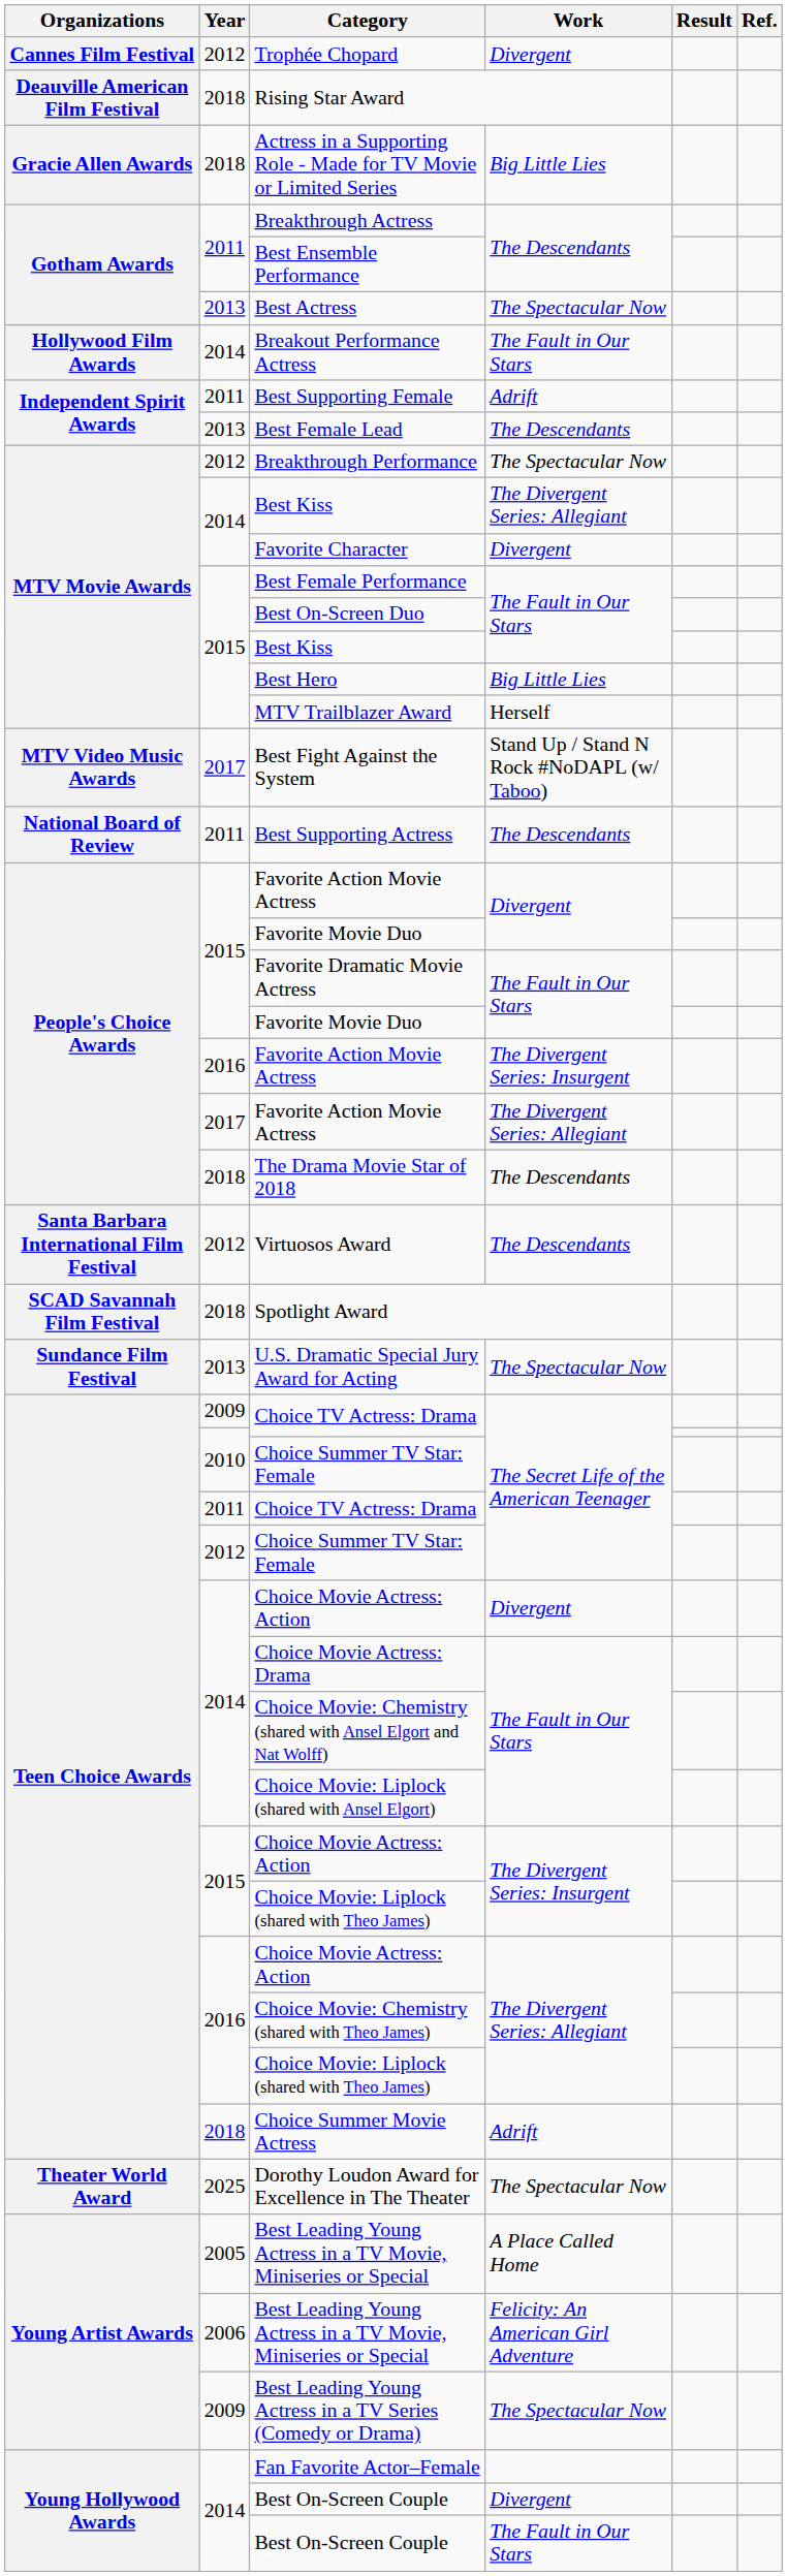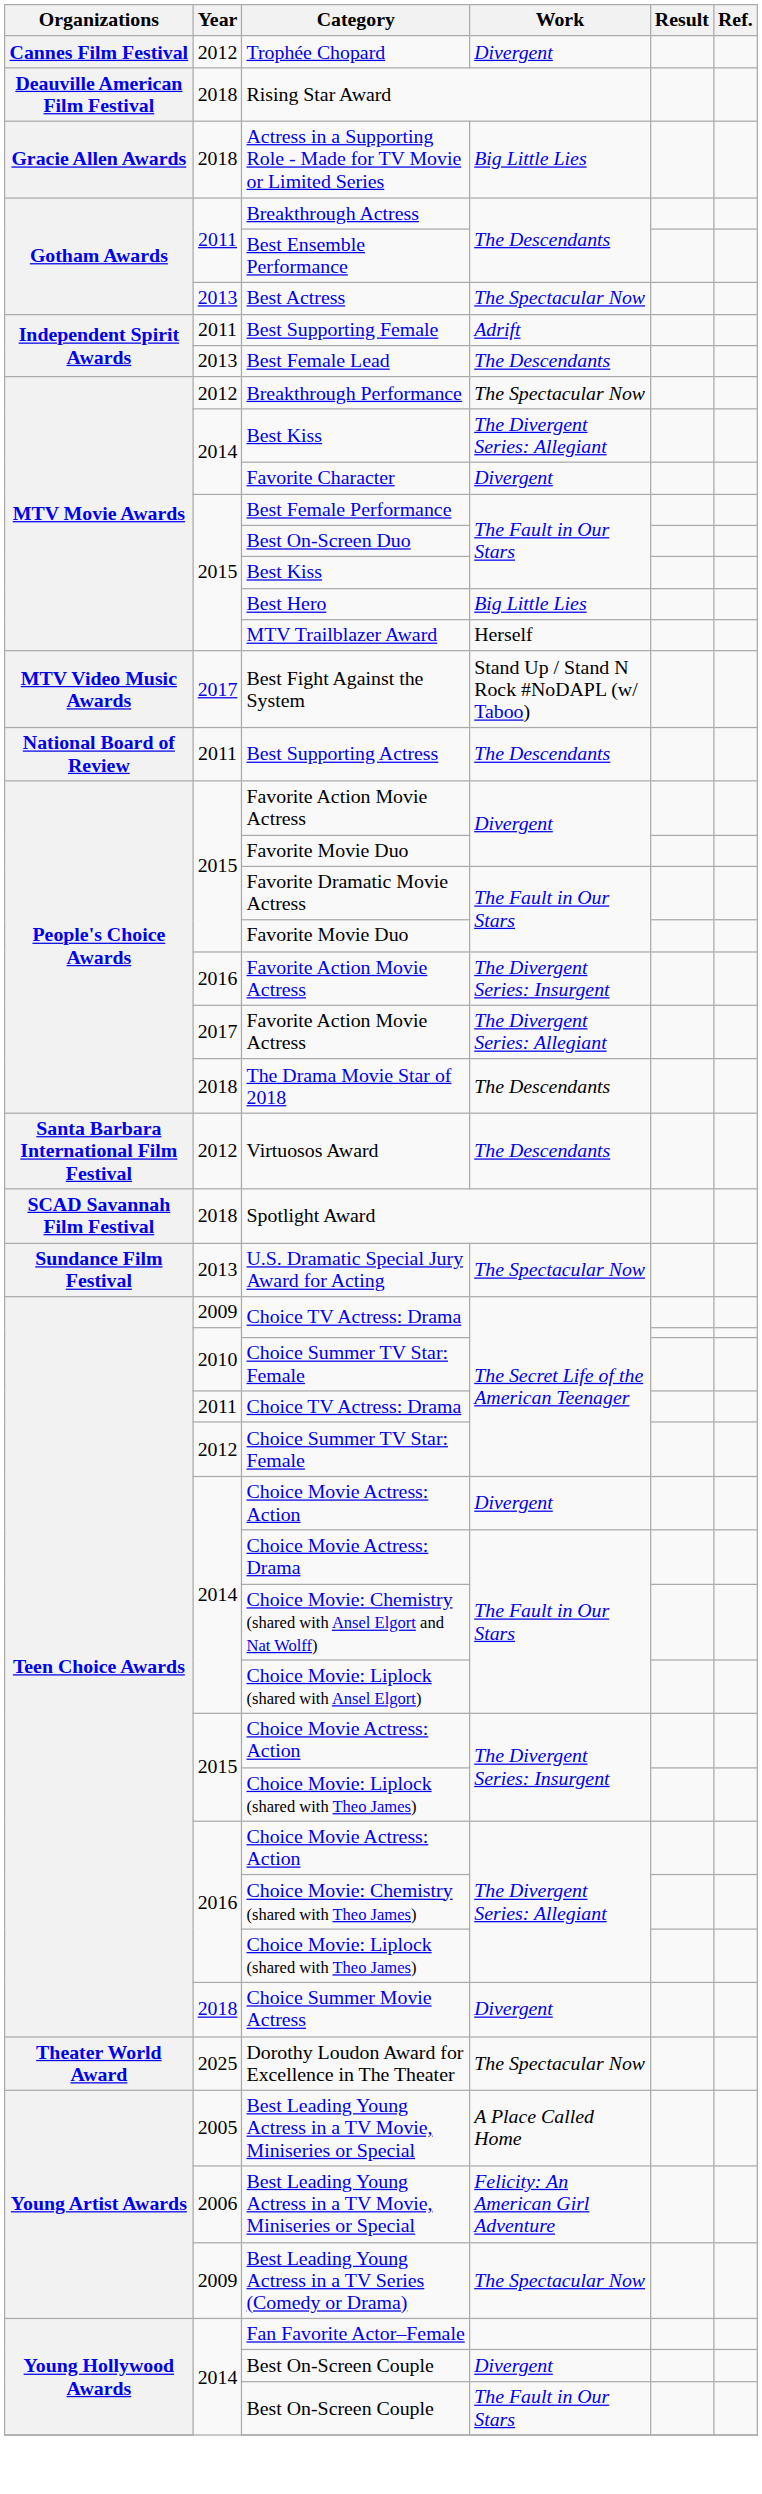 <table class="wikitable sortable plainrowheaders">
 <tr>
 <th>Organizations</th>
 <th>Year</th>
 <th>Category</th>
 <th>Work</th>
 <th>Result</th>
 <th class="unsortable">Ref.</th>
 </tr>
 <tr>
 <th rowspan="1" scope="row"><a href='#'>Cannes Film Festival</a></th>
 <td style="text-align:center;">2012</td>
 <td><a href='#'>Trophée Chopard</a></td>
 <td><em><a href='#'>Divergent</a></em></td>
 <td></td>
 <td style="text-align:center;"></td>
 </tr>
 <tr>
 <th rowspan="1" scope="row"><a href='#'>Deauville American Film Festival</a></th>
 <td style="text-align:center;">2018</td>
 <td colspan=2>Rising Star Award</td>
 <td></td>
 <td style="text-align:center;"></td>
 </tr>
 <tr>
 <th rowspan="1" scope="row"><a href='#'>Gracie Allen Awards</a></th>
 <td style="text-align:center;">2018</td>
 <td><a href='#'>Actress in a Supporting Role - Made for TV Movie or Limited Series</a></td>
 <td><em><a href='#'>Big Little Lies</a></em></td>
 <td></td>
 <td style="text-align:center;"></td>
 </tr>
 <tr>
 <th rowspan="3" scope="row"><a href='#'>Gotham Awards</a></th>
 <td style="text-align:center;", rowspan="2"><a href='#'>2011</a></td>
 <td><a href='#'>Breakthrough Actress</a></td>
 <td rowspan="2"><em><a href='#'>The Descendants</a></em></td>
 <td></td>
 <td style="text-align:center;"></td>
 </tr>
 <tr>
 <td><a href='#'>Best Ensemble Performance</a></td>
 <td></td>
 <td style="text-align:center;"></td>
 </tr>
 <tr>
 <td style="text-align:center;"><a href='#'>2013</a></td>
 <td><a href='#'>Best Actress</a></td>
 <td><em><a href='#'>The Spectacular Now</a></em></td>
-<td></td>
-<td style="text-align:center;"></td>
-</tr>
-<tr>
-<th rowspan="1" scope="row"><a href='#'>Hollywood Film Awards</a></th>
-<td style="text-align:center;">2014</td>
-<td><a href='#'>Breakout Performance Actress</a></td>
-<td><em><a href='#'>The Fault in Our Stars</a></em></td>
 <td></td>
 <td style="text-align:center;"></td>
 </tr>
 <tr>
 <th rowspan="2" scope="row"><a href='#'>Independent Spirit Awards</a></th>
 <td style="text-align:center;">2011</td>
 <td><a href='#'>Best Supporting Female</a></td>
 <td><em><a href='#'>Adrift</a></em></td>
 <td></td>
 <td style="text-align:center;"></td>
 </tr>
 <tr>
 <td style="text-align:center;">2013</td>
 <td><a href='#'>Best Female Lead</a></td>
 <td><em><a href='#'>The Descendants</a></em></td>
 <td></td>
 <td style="text-align:center;"></td>
 </tr>
 <tr>
 <th rowspan="8" scope="row"><a href='#'>MTV Movie Awards</a></th>
 <td style="text-align:center;">2012</td>
 <td><a href='#'>Breakthrough Performance</a></td>
 <td><em>The Spectacular Now</em></td>
 <td></td>
 <td style="text-align:center;"></td>
 </tr>
 <tr>
 <td style="text-align:center;", rowspan="2">2014</td>
 <td><a href='#'>Best Kiss</a> </td>
 <td><em><a href='#'>The Divergent Series: Allegiant</a></em></td>
 <td></td>
 <td style="text-align:center;"></td>
 </tr>
 <tr>
 <td><a href='#'>Favorite Character</a></td>
 <td><em><a href='#'>Divergent</a></em></td>
 <td></td>
 <td style="text-align:center;"></td>
 </tr>
 <tr>
 <td style="text-align:center;", rowspan="5">2015</td>
 <td><a href='#'>Best Female Performance</a></td>
 <td rowspan="3"><em><a href='#'>The Fault in Our Stars</a></em></td>
 <td></td>
 <td style="text-align:center;"></td>
 </tr>
 <tr>
 <td><a href='#'>Best On-Screen Duo</a> </td>
 <td></td>
 <td style="text-align:center;"></td>
 </tr>
 <tr>
 <td><a href='#'>Best Kiss</a></td>
 <td></td>
 <td style="text-align:center;"></td>
 </tr>
 <tr>
 <td><a href='#'>Best Hero</a></td>
 <td><em><a href='#'>Big Little Lies</a></em></td>
 <td></td>
 <td style="text-align:center;"></td>
 </tr>
 <tr>
 <td><a href='#'>MTV Trailblazer Award</a></td>
 <td>Herself</td>
 <td></td>
 <td style="text-align:center;"></td>
 </tr>
 <tr>
 <th rowspan="1" scope="row"><a href='#'>MTV Video Music Awards</a></th>
 <td style="text-align:center;"><a href='#'>2017</a></td>
 <td>Best Fight Against the System</td>
 <td>Stand Up / Stand N Rock #NoDAPL (w/ <a href='#'>Taboo</a>)</td>
 <td></td>
 <td style="text-align:center;"></td>
 </tr>
 <tr>
 <th rowspan="1" scope="row"><a href='#'>National Board of Review</a></th>
 <td style="text-align:center;">2011</td>
 <td><a href='#'>Best Supporting Actress</a></td>
 <td rowspan="1"><em><a href='#'>The Descendants</a></em></td>
 <td></td>
 <td style="text-align:center;"></td>
 </tr>
 <tr>
 <th rowspan="7" scope="row"><a href='#'>People's Choice Awards</a></th>
 <td style="text-align:center;", rowspan=4>2015</td>
 <td>Favorite Action Movie Actress</td>
 <td rowspan=2><em><a href='#'>Divergent</a></em></td>
 <td></td>
 <td style="text-align:center;"></td>
 </tr>
 <tr>
 <td>Favorite Movie Duo </td>
 <td></td>
 <td style="text-align:center;"></td>
 </tr>
 <tr>
 <td>Favorite Dramatic Movie Actress</td>
 <td rowspan=2><em><a href='#'>The Fault in Our Stars</a></em></td>
 <td></td>
 <td style="text-align:center;"></td>
 </tr>
 <tr>
 <td>Favorite Movie Duo </td>
 <td></td>
 <td style="text-align:center;"></td>
 </tr>
 <tr>
 <td style="text-align:center;">2016</td>
 <td><a href='#'>Favorite Action Movie Actress</a></td>
 <td><em><a href='#'>The Divergent Series: Insurgent</a></em></td>
 <td></td>
 <td style="text-align:center;"></td>
 </tr>
 <tr>
 <td style="text-align:center;">2017</td>
 <td>Favorite Action Movie Actress</td>
 <td><em><a href='#'>The Divergent Series: Allegiant</a></em></td>
 <td></td>
 <td style="text-align:center;"></td>
 </tr>
 <tr>
 <td style="text-align:center;">2018</td>
 <td><a href='#'>The Drama Movie Star of 2018</a></td>
 <td><em>The Descendants</em></td>
 <td></td>
 <td style="text-align:center;"></td>
 </tr>
 <tr>
 <th rowspan="1" scope="row"><a href='#'>Santa Barbara International Film Festival</a></th>
 <td style="text-align:center;">2012</td>
 <td>Virtuosos Award</td>
 <td><em><a href='#'>The Descendants</a></em></td>
 <td></td>
 <td style="text-align:center;"></td>
 </tr>
 <tr>
 <th rowspan="1" scope="row"><a href='#'>SCAD Savannah Film Festival</a></th>
 <td style="text-align:center;">2018</td>
 <td colspan=2>Spotlight Award</td>
 <td></td>
 <td style="text-align:center;"></td>
 </tr>
 <tr>
 <th rowspan="1" scope="row"><a href='#'>Sundance Film Festival</a></th>
 <td style="text-align:center;">2013</td>
 <td><a href='#'>U.S. Dramatic Special Jury Award for Acting</a></td>
 <td><em><a href='#'>The Spectacular Now</a></em> </td>
 <td></td>
 <td style="text-align:center;"></td>
 </tr>
 <tr>
 <th rowspan="15" scope="row"><a href='#'>Teen Choice Awards</a></th>
 <td style="text-align:center;">2009</td>
 <td rowspan="2"><a href='#'>Choice TV Actress: Drama</a></td>
 <td rowspan="5"><em><a href='#'>The Secret Life of the American Teenager</a></em></td>
 <td></td>
 <td style="text-align:center;"></td>
 </tr>
 <tr>
 <td style="text-align:center;", rowspan="2">2010</td>
 <td></td>
 <td style="text-align:center;"></td>
 </tr>
 <tr>
 <td><a href='#'>Choice Summer TV Star: Female</a></td>
 <td></td>
 <td style="text-align:center;"></td>
 </tr>
 <tr>
 <td style="text-align:center;">2011</td>
 <td><a href='#'>Choice TV Actress: Drama</a></td>
 <td></td>
 <td style="text-align:center;"></td>
 </tr>
 <tr>
 <td style="text-align:center;">2012</td>
 <td><a href='#'>Choice Summer TV Star: Female</a></td>
 <td></td>
 <td style="text-align:center;"></td>
 </tr>
 <tr>
 <td style="text-align:center;", rowspan="4">2014</td>
 <td><a href='#'>Choice Movie Actress: Action</a></td>
 <td><em><a href='#'>Divergent</a></em></td>
 <td></td>
 <td></td>
 </tr>
 <tr>
 <td><a href='#'>Choice Movie Actress: Drama</a></td>
 <td rowspan="3"><em><a href='#'>The Fault in Our Stars</a></em></td>
 <td></td>
 <td></td>
 </tr>
 <tr>
 <td><a href='#'>Choice Movie: Chemistry</a> <small>(shared with <a href='#'>Ansel Elgort</a> and <a href='#'>Nat Wolff</a>)</small></td>
 <td></td>
 <td></td>
 </tr>
 <tr>
 <td><a href='#'>Choice Movie: Liplock</a> <small>(shared with <a href='#'>Ansel Elgort</a>)</small></td>
 <td></td>
 <td></td>
 </tr>
 <tr>
 <td style="text-align:center;", rowspan="2">2015</td>
 <td><a href='#'>Choice Movie Actress: Action</a></td>
 <td rowspan="2"><em><a href='#'>The Divergent Series: Insurgent</a></em></td>
 <td></td>
 <td style="text-align:center;"></td>
 </tr>
 <tr>
 <td><a href='#'>Choice Movie: Liplock</a> <small>(shared with <a href='#'>Theo James</a>)</small></td>
 <td></td>
 <td style="text-align:center;"></td>
 </tr>
 <tr>
 <td style="text-align:center;", rowspan="3">2016</td>
 <td><a href='#'>Choice Movie Actress: Action</a></td>
 <td rowspan="3"><em><a href='#'>The Divergent Series: Allegiant</a></em></td>
 <td></td>
 <td></td>
 </tr>
 <tr>
 <td><a href='#'>Choice Movie: Chemistry</a> <small>(shared with <a href='#'>Theo James</a>)</small></td>
 <td></td>
 <td></td>
 </tr>
 <tr>
 <td><a href='#'>Choice Movie: Liplock</a> <small>(shared with <a href='#'>Theo James</a>)</small></td>
 <td></td>
 <td style="text-align:center;"></td>
 </tr>
 <tr>
 <td style="text-align:center;"><a href='#'>2018</a></td>
 <td><a href='#'>Choice Summer Movie Actress</a></td>
-<td><em><a href='#'>Adrift</a></em></td>
+<td><em><a href='#'>Divergent</a></em> </td>
 <td></td>
 <td style="text-align:center;" rowspan="1"></td>
 </tr>
 <tr>
 <th rowspan="1" scope="row"><a href='#'>Theater World Award</a></th>
 <td style="text-align:center;">2025</td>
 <td>Dorothy Loudon Award for Excellence in The Theater</td>
 <td><em>The Spectacular Now</em></td>
 <td></td>
 <td style="text-align:center;"></td>
 </tr>
 <tr>
 <th rowspan="3" scope="row"><a href='#'>Young Artist Awards</a></th>
 <td style="text-align:center;">2005</td>
 <td><a href='#'>Best Leading Young Actress in a TV Movie, Miniseries or Special</a></td>
 <td><em>A Place Called Home</em></td>
 <td></td>
 <td></td>
 </tr>
 <tr>
 <td style="text-align:center;">2006</td>
 <td><a href='#'>Best Leading Young Actress in a TV Movie, Miniseries or Special</a></td>
 <td><em><a href='#'>Felicity: An American Girl Adventure</a></em></td>
 <td></td>
 <td></td>
 </tr>
 <tr>
 <td style="text-align:center;">2009</td>
 <td><a href='#'>Best Leading Young Actress in a TV Series (Comedy or Drama)</a></td>
 <td><em><a href='#'>The Spectacular Now</a></em></td>
 <td></td>
 <td></td>
 </tr>
 <tr>
 <th rowspan="3" scope="row"><a href='#'>Young Hollywood Awards</a></th>
 <td style="text-align:center;", rowspan="4">2014</td>
 <td><a href='#'>Fan Favorite Actor–Female</a></td>
 <td></td>
 <td></td>
 <td></td>
 </tr>
 <tr>
 <td>Best On-Screen Couple</td>
 <td><em><a href='#'>Divergent</a></em> </td>
 <td></td>
 <td></td>
 </tr>
 <tr>
 <td>Best On-Screen Couple</td>
 <td><em><a href='#'>The Fault in Our Stars</a></em> </td>
 <td></td>
 <td></td>
 </tr>
 <tr>
 </tr>
 </table>
